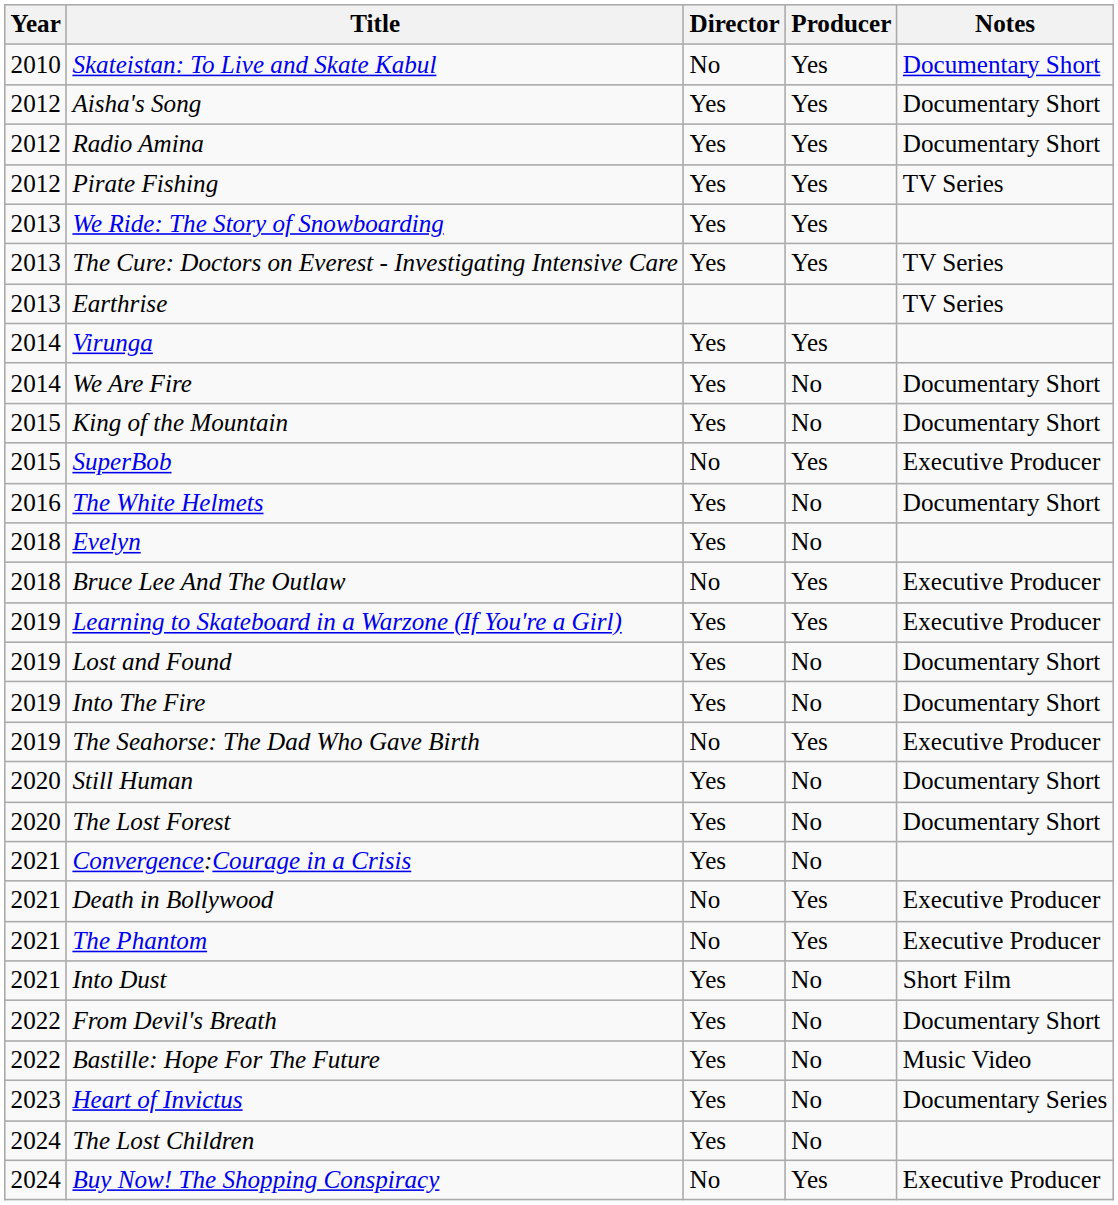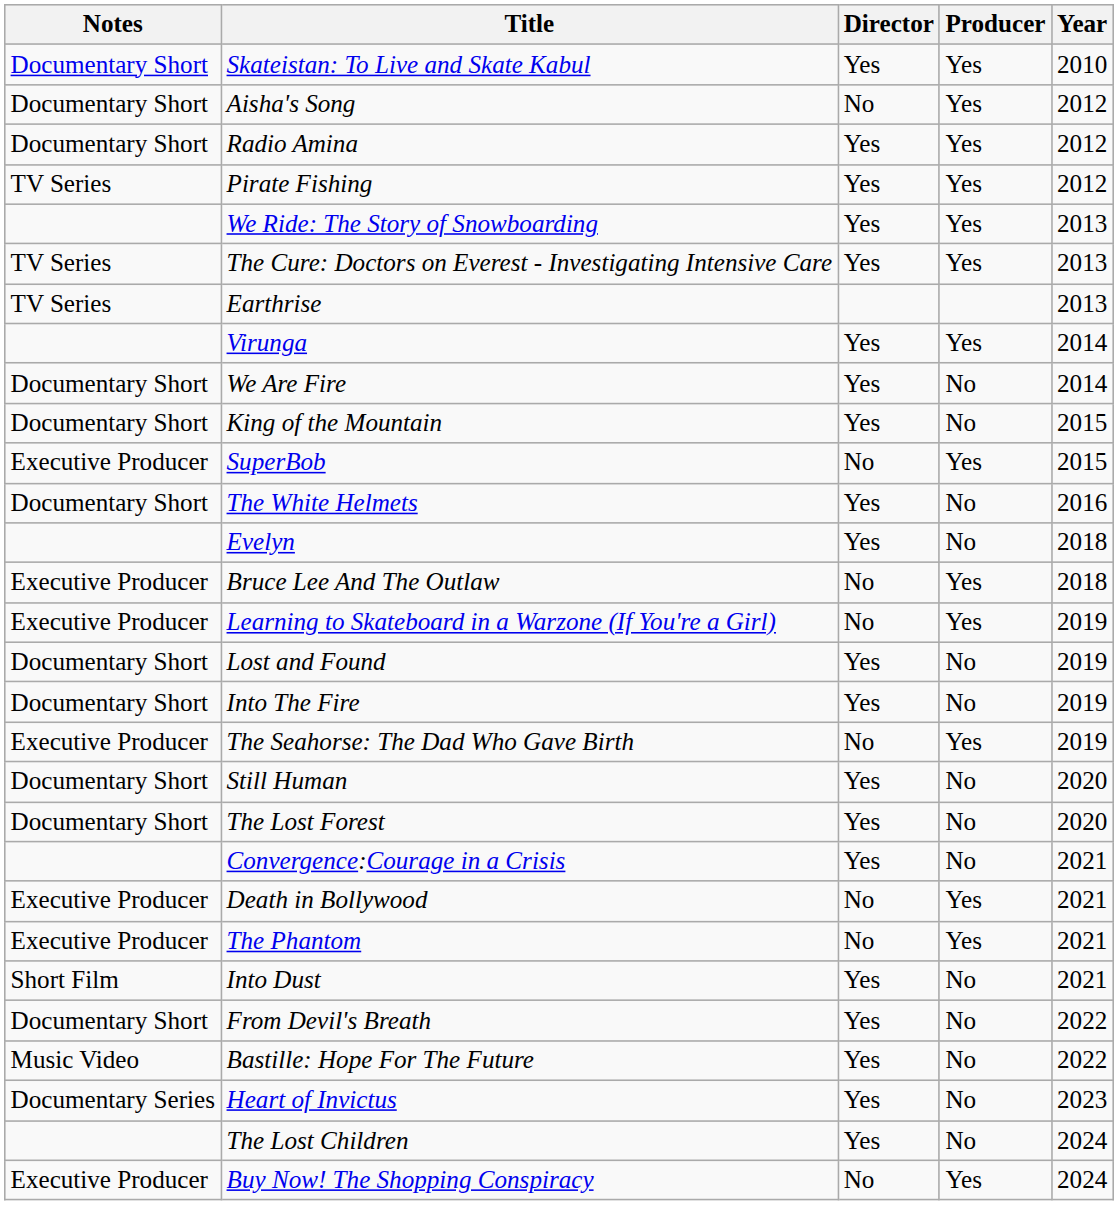 <table class="wikitable sortable">
 <tr>
-<th>Year</th>
+<th>Notes</th>
 <th>Title</th>
 <th>Director</th>
 <th>Producer</th>
-<th>Notes</th>
+<th>Year</th>
 </tr>
 <tr>
+<td><a href='#'>Documentary Short</a></td>
+<td><em><a href='#'>Skateistan: To Live and Skate Kabul</a></em></td>
+<td>Yes</td>
+<td>Yes</td>
 <td>2010</td>
-<td><em><a href='#'>Skateistan: To Live and Skate Kabul</a></em></td>
+</tr>
+<tr>
+<td>Documentary Short</td>
+<td><em>Aisha's Song</em></td>
 <td>No</td>
 <td>Yes</td>
-<td><a href='#'>Documentary Short</a></td>
+<td>2012</td>
 </tr>
 <tr>
-<td>2012</td>
-<td><em>Aisha's Song</em></td>
-<td>Yes</td>
-<td>Yes</td>
 <td>Documentary Short</td>
-</tr>
-<tr>
-<td>2012</td>
 <td><em>Radio Amina</em></td>
 <td>Yes</td>
 <td>Yes</td>
-<td>Documentary Short</td>
+<td>2012</td>
 </tr>
 <tr>
-<td>2012</td>
+<td>TV Series</td>
 <td><em>Pirate Fishing</em></td>
 <td>Yes</td>
 <td>Yes</td>
-<td>TV Series</td>
+<td>2012</td>
 </tr>
 <tr>
-<td>2013</td>
+<td></td>
 <td><em><a href='#'>We Ride: The Story of Snowboarding</a></em></td>
 <td>Yes</td>
 <td>Yes</td>
-<td></td>
+<td>2013</td>
 </tr>
 <tr>
-<td>2013</td>
+<td>TV Series</td>
 <td><em>The Cure: Doctors on Everest - Investigating Intensive Care</em></td>
 <td>Yes</td>
 <td>Yes</td>
-<td>TV Series</td>
+<td>2013</td>
 </tr>
 <tr>
-<td>2013</td>
+<td>TV Series</td>
 <td><em>Earthrise</em></td>
 <td></td>
 <td></td>
-<td>TV Series</td>
+<td>2013</td>
 </tr>
 <tr>
-<td>2014</td>
+<td></td>
 <td><em><a href='#'>Virunga</a></em></td>
 <td>Yes</td>
 <td>Yes</td>
-<td></td>
+<td>2014</td>
 </tr>
 <tr>
-<td>2014</td>
+<td>Documentary Short</td>
 <td><em>We Are Fire</em></td>
 <td>Yes</td>
 <td>No</td>
-<td>Documentary Short</td>
+<td>2014</td>
 </tr>
 <tr>
-<td>2015</td>
+<td>Documentary Short</td>
 <td><em>King of the Mountain</em></td>
 <td>Yes</td>
 <td>No</td>
-<td>Documentary Short</td>
+<td>2015</td>
 </tr>
 <tr>
-<td>2015</td>
+<td>Executive Producer</td>
 <td><em><a href='#'>SuperBob</a></em></td>
 <td>No</td>
 <td>Yes</td>
-<td>Executive Producer</td>
+<td>2015</td>
 </tr>
 <tr>
-<td>2016</td>
+<td>Documentary Short</td>
 <td><em><a href='#'>The White Helmets</a></em></td>
 <td>Yes</td>
 <td>No</td>
-<td>Documentary Short</td>
+<td>2016</td>
 </tr>
 <tr>
-<td>2018</td>
+<td></td>
 <td><em><a href='#'>Evelyn</a></em></td>
 <td>Yes</td>
 <td>No</td>
-<td></td>
+<td>2018</td>
 </tr>
 <tr>
-<td>2018</td>
+<td>Executive Producer</td>
 <td><em>Bruce Lee And The Outlaw</em></td>
 <td>No</td>
 <td>Yes</td>
-<td>Executive Producer</td>
+<td>2018</td>
 </tr>
 <tr>
+<td>Executive Producer</td>
+<td><em><a href='#'>Learning to Skateboard in a Warzone (If You're a Girl)</a></em></td>
+<td>No</td>
+<td>Yes</td>
 <td>2019</td>
-<td><em><a href='#'>Learning to Skateboard in a Warzone (If You're a Girl)</a></em></td>
-<td>Yes</td>
-<td>Yes</td>
-<td>Executive Producer</td>
 </tr>
 <tr>
-<td>2019</td>
+<td>Documentary Short</td>
 <td><em>Lost and Found</em></td>
 <td>Yes</td>
 <td>No</td>
-<td>Documentary Short</td>
+<td>2019</td>
 </tr>
 <tr>
-<td>2019</td>
+<td>Documentary Short</td>
 <td><em>Into The Fire</em></td>
 <td>Yes</td>
 <td>No</td>
-<td>Documentary Short</td>
+<td>2019</td>
 </tr>
 <tr>
-<td>2019</td>
+<td>Executive Producer</td>
 <td><em>The Seahorse: The Dad Who Gave Birth</em></td>
 <td>No</td>
 <td>Yes</td>
-<td>Executive Producer</td>
+<td>2019</td>
 </tr>
 <tr>
-<td>2020</td>
+<td>Documentary Short</td>
 <td><em>Still Human</em></td>
 <td>Yes</td>
 <td>No</td>
-<td>Documentary Short</td>
+<td>2020</td>
 </tr>
 <tr>
-<td>2020</td>
+<td>Documentary Short</td>
 <td><em>The Lost Forest</em></td>
 <td>Yes</td>
 <td>No</td>
-<td>Documentary Short</td>
+<td>2020</td>
 </tr>
 <tr>
-<td>2021</td>
+<td></td>
 <td><em><a href='#'>Convergence</a>:<a href='#'>Courage in a Crisis</a></em></td>
 <td>Yes</td>
 <td>No</td>
-<td></td>
+<td>2021</td>
 </tr>
 <tr>
-<td>2021</td>
+<td>Executive Producer</td>
 <td><em>Death in Bollywood</em></td>
 <td>No</td>
 <td>Yes</td>
-<td>Executive Producer</td>
+<td>2021</td>
 </tr>
 <tr>
-<td>2021</td>
+<td>Executive Producer</td>
 <td><em><a href='#'>The Phantom</a></em></td>
 <td>No</td>
 <td>Yes</td>
-<td>Executive Producer</td>
+<td>2021</td>
 </tr>
 <tr>
-<td>2021</td>
+<td>Short Film</td>
 <td><em>Into Dust</em></td>
 <td>Yes</td>
 <td>No</td>
-<td>Short Film</td>
+<td>2021</td>
 </tr>
 <tr>
-<td>2022</td>
+<td>Documentary Short</td>
 <td><em>From Devil's Breath</em></td>
 <td>Yes</td>
 <td>No</td>
-<td>Documentary Short</td>
+<td>2022</td>
 </tr>
 <tr>
-<td>2022</td>
+<td>Music Video</td>
 <td><em>Bastille: Hope For The Future</em></td>
 <td>Yes</td>
 <td>No</td>
-<td>Music Video</td>
+<td>2022</td>
 </tr>
 <tr>
-<td>2023</td>
+<td>Documentary Series</td>
 <td><em><a href='#'>Heart of Invictus</a></em></td>
 <td>Yes</td>
 <td>No</td>
-<td>Documentary Series</td>
+<td>2023</td>
 </tr>
 <tr>
-<td>2024</td>
+<td></td>
 <td><em>The Lost Children</em></td>
 <td>Yes</td>
 <td>No</td>
-<td></td>
+<td>2024</td>
 </tr>
 <tr>
-<td>2024</td>
+<td>Executive Producer</td>
 <td><em><a href='#'>Buy Now! The Shopping Conspiracy</a></em></td>
 <td>No</td>
 <td>Yes</td>
-<td>Executive Producer</td>
+<td>2024</td>
 </tr>
 </table>
